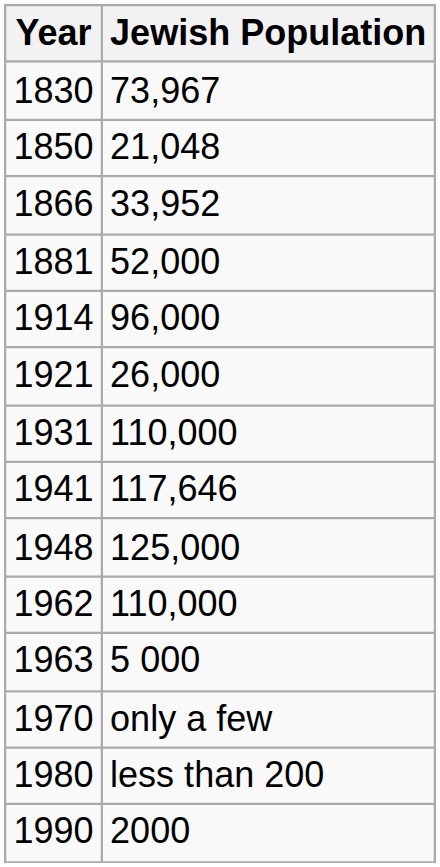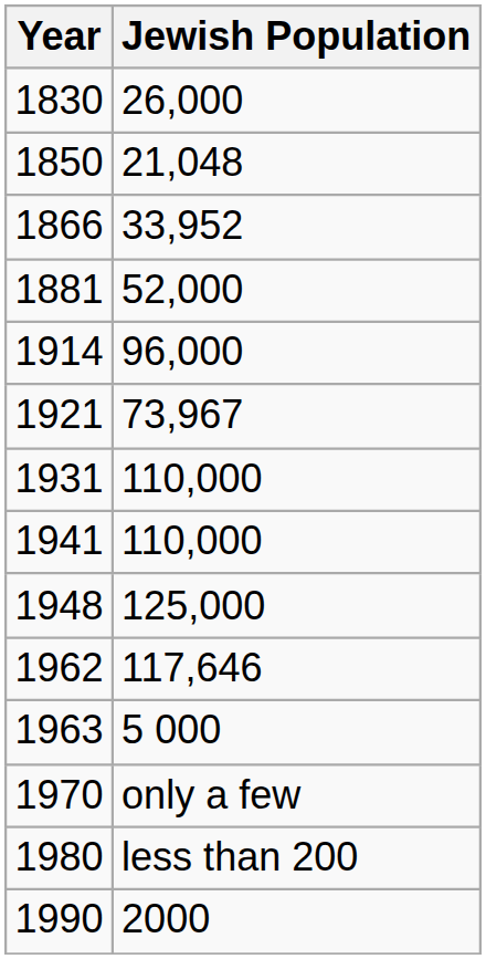 <table class="wikitable">
 <tr>
 <th>Year</th>
 <th>Jewish Population</th>
 </tr>
 <tr>
 <td>1830</td>
-<td>73,967</td>
+<td>26,000</td>
 </tr>
 <tr>
 <td>1850</td>
 <td>21,048</td>
 </tr>
 <tr>
 <td>1866</td>
 <td>33,952</td>
 </tr>
 <tr>
 <td>1881</td>
 <td>52,000</td>
 </tr>
 <tr>
 <td>1914</td>
 <td>96,000</td>
 </tr>
 <tr>
 <td>1921</td>
-<td>26,000</td>
+<td>73,967</td>
 </tr>
 <tr>
 <td>1931</td>
 <td>110,000</td>
 </tr>
 <tr>
 <td>1941</td>
-<td>117,646</td>
+<td>110,000</td>
 </tr>
 <tr>
 <td>1948</td>
 <td>125,000</td>
 </tr>
 <tr>
 <td>1962</td>
-<td>110,000</td>
+<td>117,646</td>
 </tr>
 <tr>
 <td>1963</td>
 <td>5 000</td>
 </tr>
 <tr>
 <td>1970</td>
 <td>only a few</td>
 </tr>
 <tr>
 <td>1980</td>
 <td>less than 200</td>
 </tr>
 <tr>
 <td>1990</td>
 <td>2000</td>
 </tr>
 </table>
